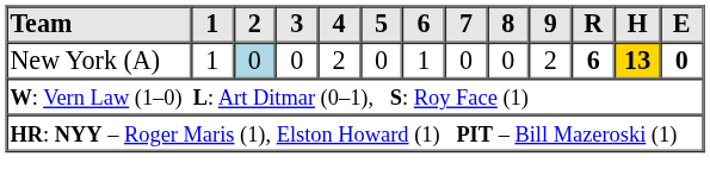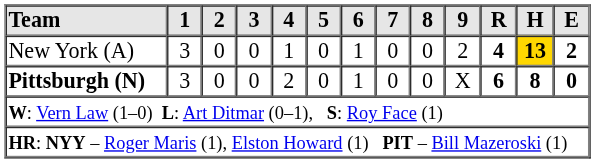 <table border="1" cellspacing="0"  style="width:425px; margin-left:3em;">
 <tr style="text-align:center; background:#e6e6e6;">
 <th style="text-align:left; width:125px;">Team</th>
 <th width=25>1</th>
 <th width=25>2</th>
 <th width=25>3</th>
 <th width=25>4</th>
 <th width=25>5</th>
 <th width=25>6</th>
 <th width=25>7</th>
 <th width=25>8</th>
 <th width=25>9</th>
 <th width=25>R</th>
 <th width=25>H</th>
 <th width=25>E</th>
 </tr>
 <tr style="text-align:center;">
 <td align=left>New York (A)</td>
+<td>3</td>
+<td>0</td>
+<td>0</td>
 <td>1</td>
-<td style="background: lightblue;">0</td>
+<td>0</td>
+<td>1</td>
+<td>0</td>
+<td>0</td>
+<td>2</td>
+<td><strong>4</strong></td>
+<td style="background: gold;"><strong>13</strong></td>
+<td><strong>2</strong></td>
+</tr>
+<tr style="text-align:center;">
+<td align=left><strong>Pittsburgh (N)</strong></td>
+<td>3</td>
+<td>0</td>
 <td>0</td>
 <td>2</td>
 <td>0</td>
 <td>1</td>
 <td>0</td>
 <td>0</td>
-<td>2</td>
+<td>X</td>
 <td><strong>6</strong></td>
-<td style="background: gold;"><strong>13</strong></td>
+<td><strong>8</strong></td>
 <td><strong>0</strong></td>
 </tr>
 <tr style="text-align:left;">
 <td colspan=13><small><strong>W</strong>: <a href='#'>Vern Law</a> (1–0)  <strong>L</strong>: <a href='#'>Art Ditmar</a> (0–1),   <strong>S</strong>: <a href='#'>Roy Face</a> (1)</small></td>
 </tr>
 <tr style="text-align:left;">
 <td colspan=13><small><strong>HR</strong>: <strong>NYY</strong> – <a href='#'>Roger Maris</a> (1), <a href='#'>Elston Howard</a> (1)   <strong>PIT</strong> – <a href='#'>Bill Mazeroski</a> (1) </small></td>
 </tr>
 </table>
